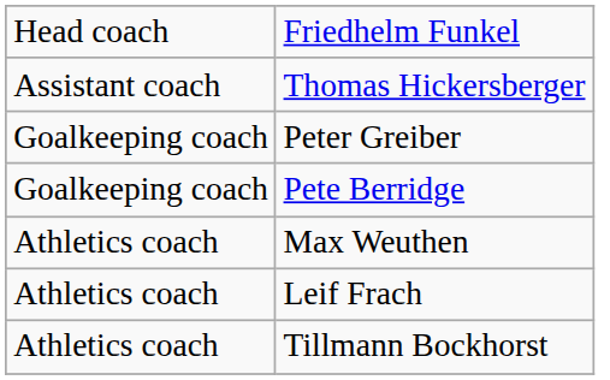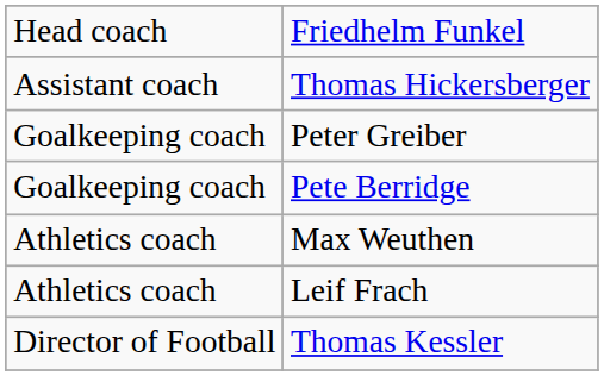 <table class="wikitable" style="text-align: center">
 <tr>
 <td align="left">Head coach</td>
 <td align="left"> <a href='#'>Friedhelm Funkel</a></td>
 </tr>
 <tr>
 <td align="left">Assistant coach</td>
 <td align="left"> <a href='#'>Thomas Hickersberger</a></td>
 </tr>
 <tr>
 <td align="left">Goalkeeping coach</td>
 <td align="left"> Peter Greiber</td>
 </tr>
 <tr>
 <td align="left">Goalkeeping coach</td>
 <td align="left"> <a href='#'>Pete Berridge</a></td>
 </tr>
 <tr>
 <td align="left">Athletics coach</td>
 <td align="left"> Max Weuthen</td>
 </tr>
 <tr>
 <td align="left">Athletics coach</td>
 <td align="left"> Leif Frach</td>
 </tr>
 <tr>
-<td align="left">Athletics coach</td>
-<td align="left"> Tillmann Bockhorst</td>
+<td align="left">Director of Football</td>
+<td align="left"> <a href='#'>Thomas Kessler</a></td>
 </tr>
 </table>
